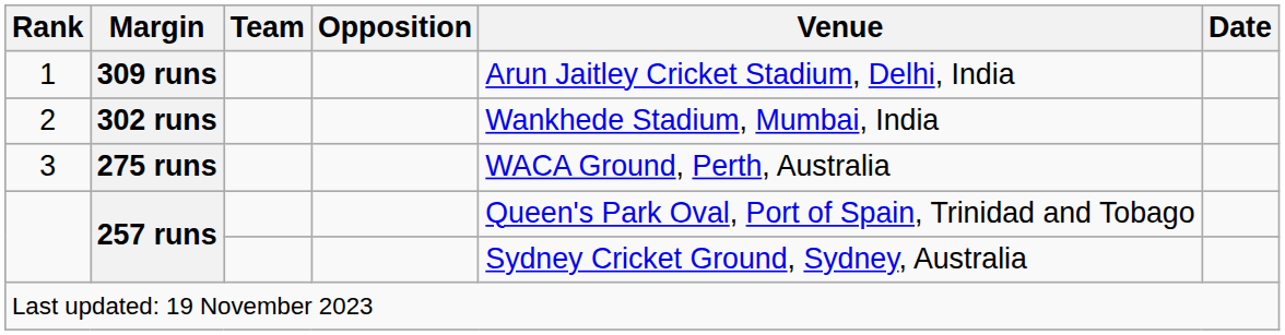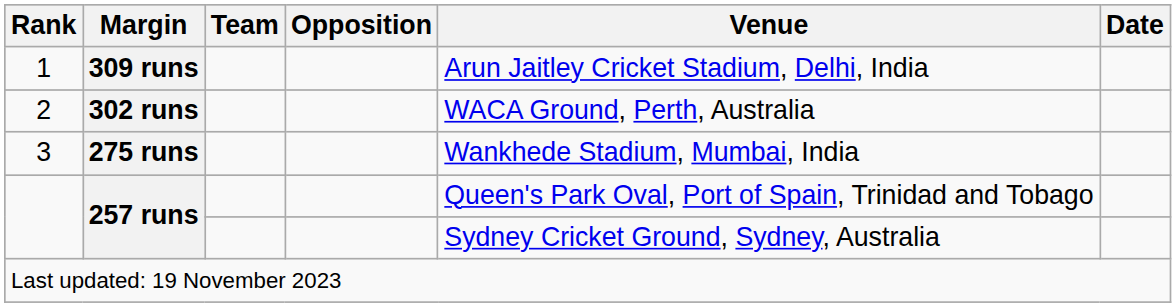 <table class="wikitable plainrowheaders sortable">
 <tr>
 <th scope=col>Rank</th>
 <th scope=col>Margin</th>
 <th scope=col>Team</th>
 <th scope=col>Opposition</th>
 <th scope=col>Venue</th>
 <th scope=col>Date</th>
 </tr>
 <tr>
 <td align=center>1</td>
 <th scope=row style=text-align:center;>309 runs</th>
 <td></td>
 <td></td>
 <td><a href='#'>Arun Jaitley Cricket Stadium</a>, <a href='#'>Delhi</a>, India</td>
 <td><a href='#'></a></td>
 </tr>
 <tr>
 <td align=center>2</td>
 <th scope=row style=text-align:center;>302 runs</th>
 <td></td>
 <td></td>
-<td><a href='#'>Wankhede Stadium</a>, <a href='#'>Mumbai</a>, India</td>
+<td><a href='#'>WACA Ground</a>, <a href='#'>Perth</a>, Australia</td>
 <td><a href='#'></a></td>
 </tr>
 <tr>
 <td align=center>3</td>
 <th scope=row style=text-align:center;>275 runs</th>
 <td></td>
 <td></td>
-<td><a href='#'>WACA Ground</a>, <a href='#'>Perth</a>, Australia</td>
+<td><a href='#'>Wankhede Stadium</a>, <a href='#'>Mumbai</a>, India</td>
 <td><a href='#'></a></td>
 </tr>
 <tr>
 <td align=center rowspan=2></td>
 <th scope=row style=text-align:center; rowspan=2>257 runs</th>
 <td></td>
 <td></td>
 <td><a href='#'>Queen's Park Oval</a>, <a href='#'>Port of Spain</a>, Trinidad and Tobago</td>
 <td><a href='#'></a></td>
 </tr>
 <tr>
 <td></td>
 <td></td>
 <td><a href='#'>Sydney Cricket Ground</a>, <a href='#'>Sydney</a>, Australia</td>
 <td><a href='#'></a></td>
 </tr>
 <tr class=sortbottom>
 <td colspan=6><small>Last updated: 19 November 2023</small></td>
 </tr>
 </table>
